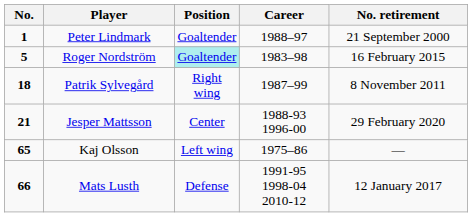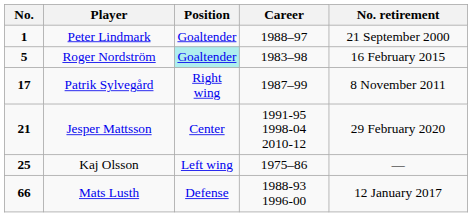 <table class="wikitable sortable" style="text-align:center">
 <tr>
 <th width=40px>No.</th>
 <th width=150px>Player</th>
 <th width=60px>Position</th>
 <th width=100px>Career</th>
 <th width=160px>No. retirement</th>
 </tr>
 <tr>
 <td><strong>1</strong></td>
 <td><a href='#'>Peter Lindmark</a></td>
 <td><a href='#'>Goaltender</a></td>
 <td>1988–97</td>
 <td>21 September 2000</td>
 </tr>
 <tr>
 <td><strong>5</strong></td>
 <td><a href='#'>Roger Nordström</a></td>
 <td style="background: paleturquoise;"><a href='#'>Goaltender</a></td>
 <td>1983–98</td>
 <td>16 February 2015</td>
 </tr>
 <tr>
-<td><strong>18</strong></td>
+<td><strong>17</strong></td>
 <td><a href='#'>Patrik Sylvegård</a></td>
 <td><a href='#'>Right wing</a></td>
 <td>1987–99</td>
 <td>8 November 2011</td>
 </tr>
 <tr>
 <td><strong>21</strong></td>
 <td><a href='#'>Jesper Mattsson</a></td>
 <td><a href='#'>Center</a></td>
-<td>1988-93<br>1996-00</td>
+<td>1991-95<br>1998-04<br>2010-12</td>
 <td>29 February 2020</td>
 </tr>
 <tr>
-<td><strong>65</strong></td>
+<td><strong>25</strong></td>
 <td>Kaj Olsson</td>
 <td><a href='#'>Left wing</a></td>
 <td>1975–86</td>
 <td>—</td>
 </tr>
 <tr>
 <td><strong>66</strong></td>
 <td><a href='#'>Mats Lusth</a></td>
 <td><a href='#'>Defense</a></td>
-<td>1991-95<br>1998-04<br>2010-12</td>
+<td>1988-93<br>1996-00</td>
 <td>12 January 2017</td>
 </tr>
 </table>
